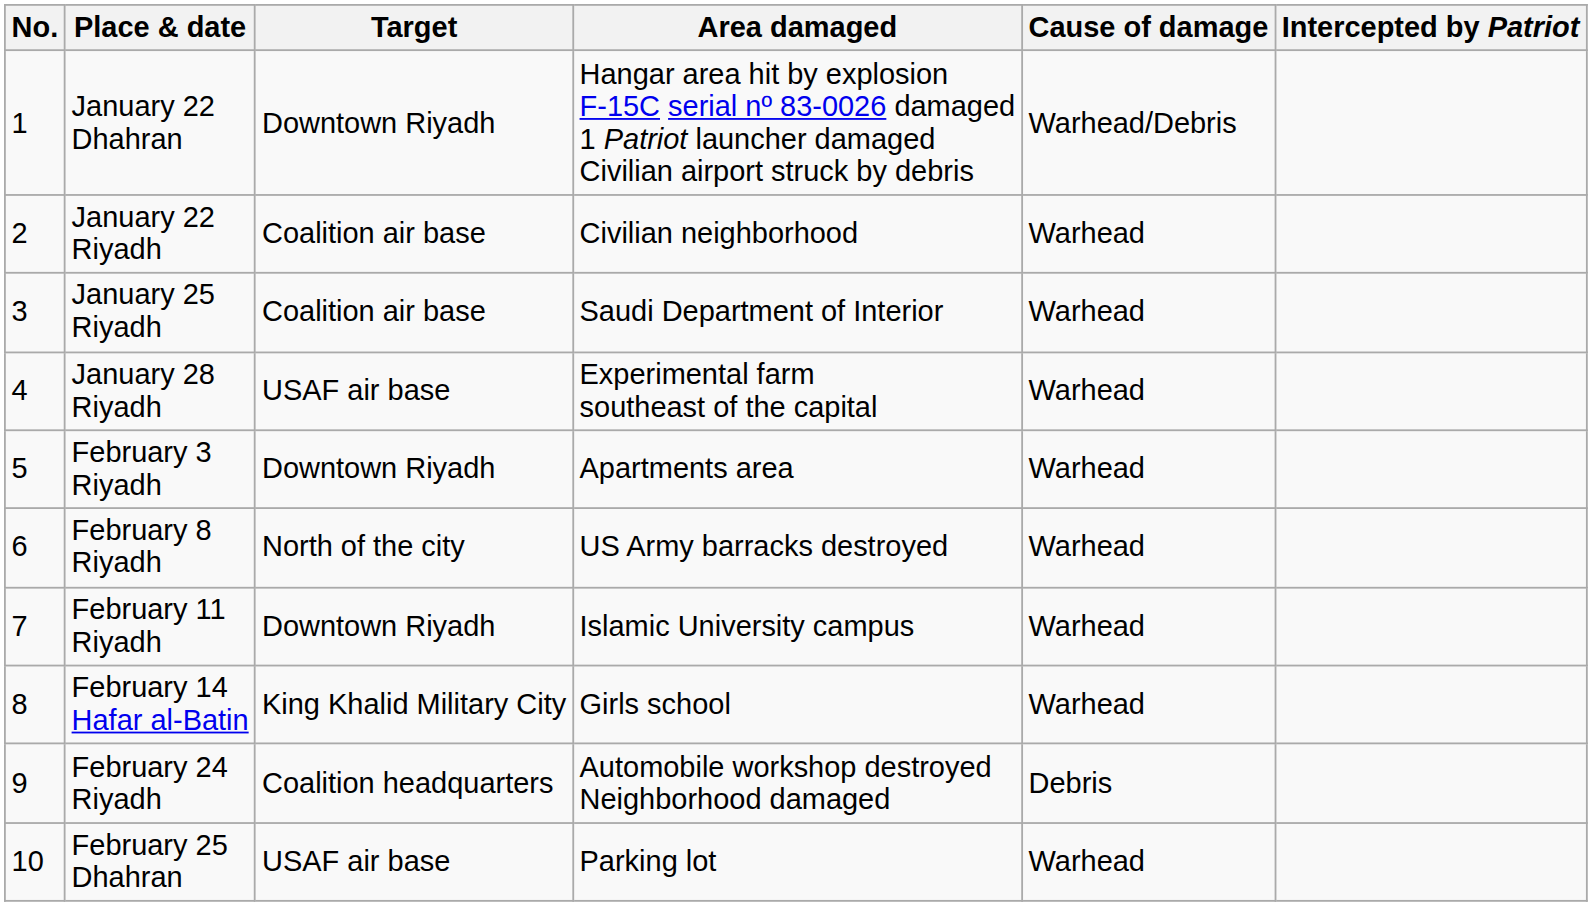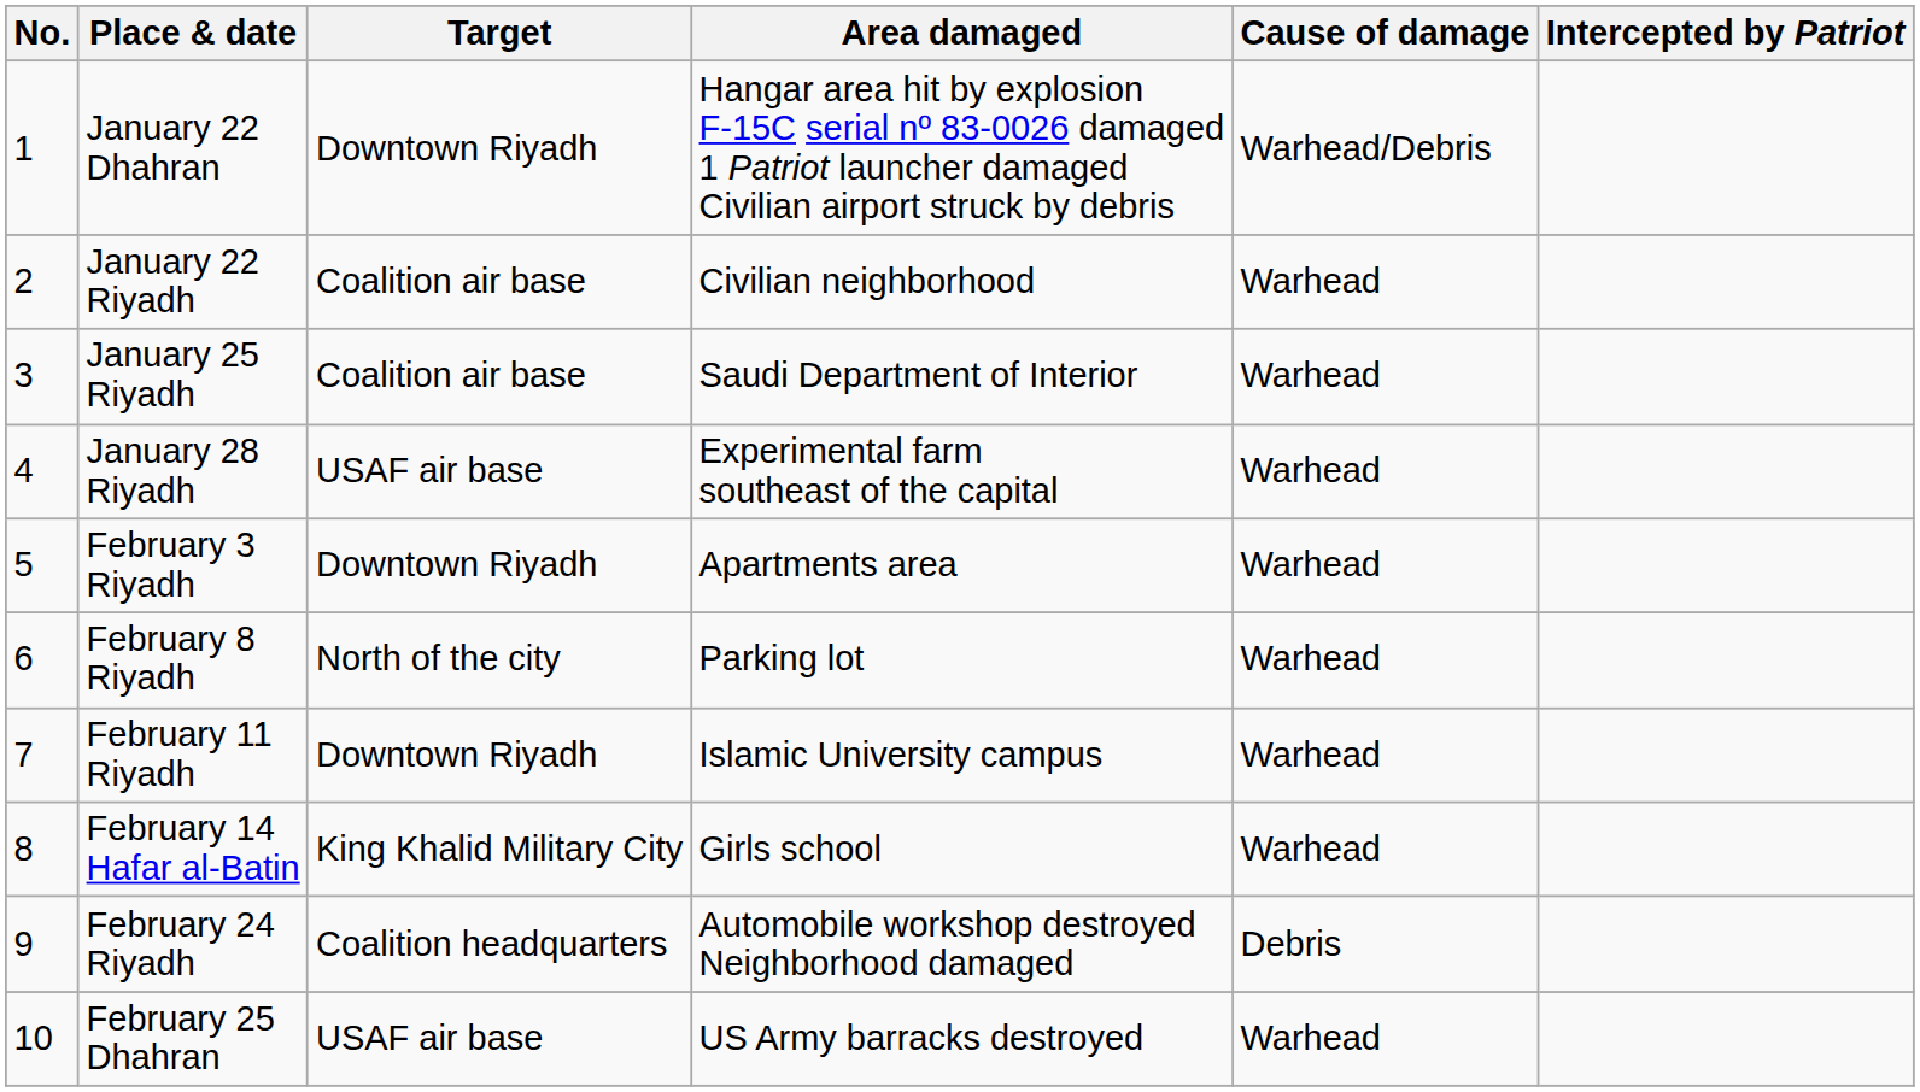 <table class=wikitable style="font-size: 100%;">
 <tr>
 <th>No.</th>
 <th>Place & date</th>
 <th>Target</th>
 <th>Area damaged</th>
 <th>Cause of damage</th>
 <th>Intercepted by <em>Patriot</em></th>
 </tr>
 <tr>
 <td>1</td>
 <td>January 22<br>Dhahran</td>
 <td>Downtown Riyadh</td>
 <td>Hangar area hit by explosion<br><a href='#'>F-15C</a> <a href='#'>serial nº 83-0026</a> damaged<br>1 <em>Patriot</em> launcher damaged<br>Civilian airport struck by debris</td>
 <td>Warhead/Debris</td>
 <td></td>
 </tr>
 <tr>
 <td>2</td>
 <td>January 22<br>Riyadh</td>
 <td>Coalition air base</td>
 <td>Civilian neighborhood</td>
 <td>Warhead</td>
 <td></td>
 </tr>
 <tr>
 <td>3</td>
 <td>January 25<br>Riyadh</td>
 <td>Coalition air base</td>
 <td>Saudi Department of Interior</td>
 <td>Warhead</td>
 <td></td>
 </tr>
 <tr>
 <td>4</td>
 <td>January 28<br>Riyadh</td>
 <td>USAF air base</td>
 <td>Experimental farm<br>southeast of the capital</td>
 <td>Warhead</td>
 <td></td>
 </tr>
 <tr>
 <td>5</td>
 <td>February 3<br>Riyadh</td>
 <td>Downtown Riyadh</td>
 <td>Apartments area</td>
 <td>Warhead</td>
 <td></td>
 </tr>
 <tr>
 <td>6</td>
 <td>February 8<br>Riyadh</td>
 <td>North of the city</td>
-<td>US Army barracks destroyed</td>
+<td>Parking lot</td>
 <td>Warhead</td>
 <td></td>
 </tr>
 <tr>
 <td>7</td>
 <td>February 11<br>Riyadh</td>
 <td>Downtown Riyadh</td>
 <td>Islamic University campus</td>
 <td>Warhead</td>
 <td></td>
 </tr>
 <tr>
 <td>8</td>
 <td>February 14<br><a href='#'>Hafar al-Batin</a></td>
 <td>King Khalid Military City</td>
 <td>Girls school</td>
 <td>Warhead</td>
 <td></td>
 </tr>
 <tr>
 <td>9</td>
 <td>February 24<br>Riyadh</td>
 <td>Coalition headquarters</td>
 <td>Automobile workshop destroyed<br>Neighborhood damaged</td>
 <td>Debris</td>
 <td></td>
 </tr>
 <tr>
 <td>10</td>
 <td>February 25<br>Dhahran</td>
 <td>USAF air base</td>
-<td>Parking lot</td>
+<td>US Army barracks destroyed</td>
 <td>Warhead</td>
 <td></td>
 </tr>
 </table>
